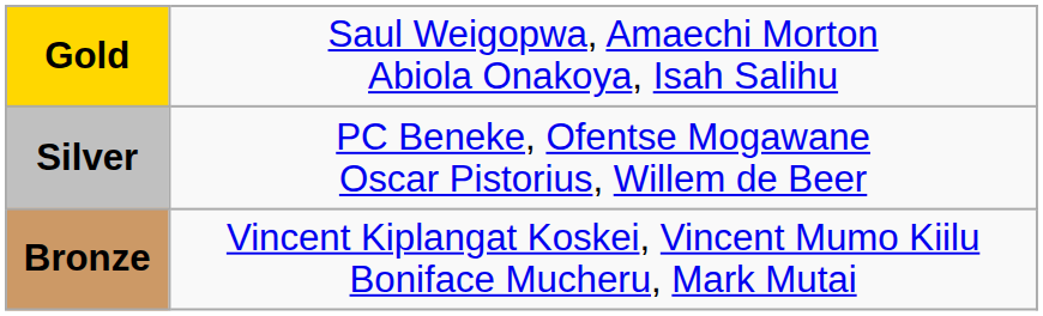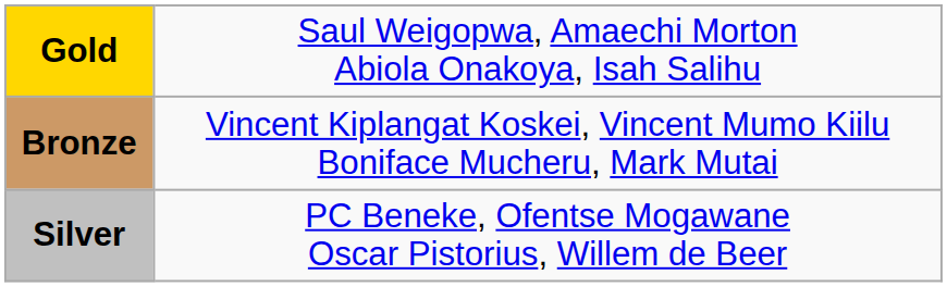 <table class="wikitable" style=" text-align:center; " width="35%">
 <tr>
 <td bgcolor="gold"><strong>Gold</strong></td>
 <td><a href='#'>Saul Weigopwa</a>, <a href='#'>Amaechi Morton</a><br><a href='#'>Abiola Onakoya</a>, <a href='#'>Isah Salihu</a> <br>  <small><em></em></small></td>
 </tr>
 <tr>
+<td bgcolor="CC9966"><strong>Bronze</strong></td>
+<td><a href='#'>Vincent Kiplangat Koskei</a>, <a href='#'>Vincent Mumo Kiilu</a><br><a href='#'>Boniface Mucheru</a>, <a href='#'>Mark Mutai</a><br>  <small><em></em></small></td>
+</tr>
+<tr>
 <td bgcolor="silver"><strong>Silver</strong></td>
 <td><a href='#'>PC Beneke</a>, <a href='#'>Ofentse Mogawane</a><br><a href='#'>Oscar Pistorius</a>, <a href='#'>Willem de Beer</a>  <br><small><em></em></small></td>
 </tr>
-<tr>
-<td bgcolor="CC9966"><strong>Bronze</strong></td>
-<td><a href='#'>Vincent Kiplangat Koskei</a>, <a href='#'>Vincent Mumo Kiilu</a><br><a href='#'>Boniface Mucheru</a>, <a href='#'>Mark Mutai</a><br>  <small><em></em></small></td>
-</tr>
 </table>
